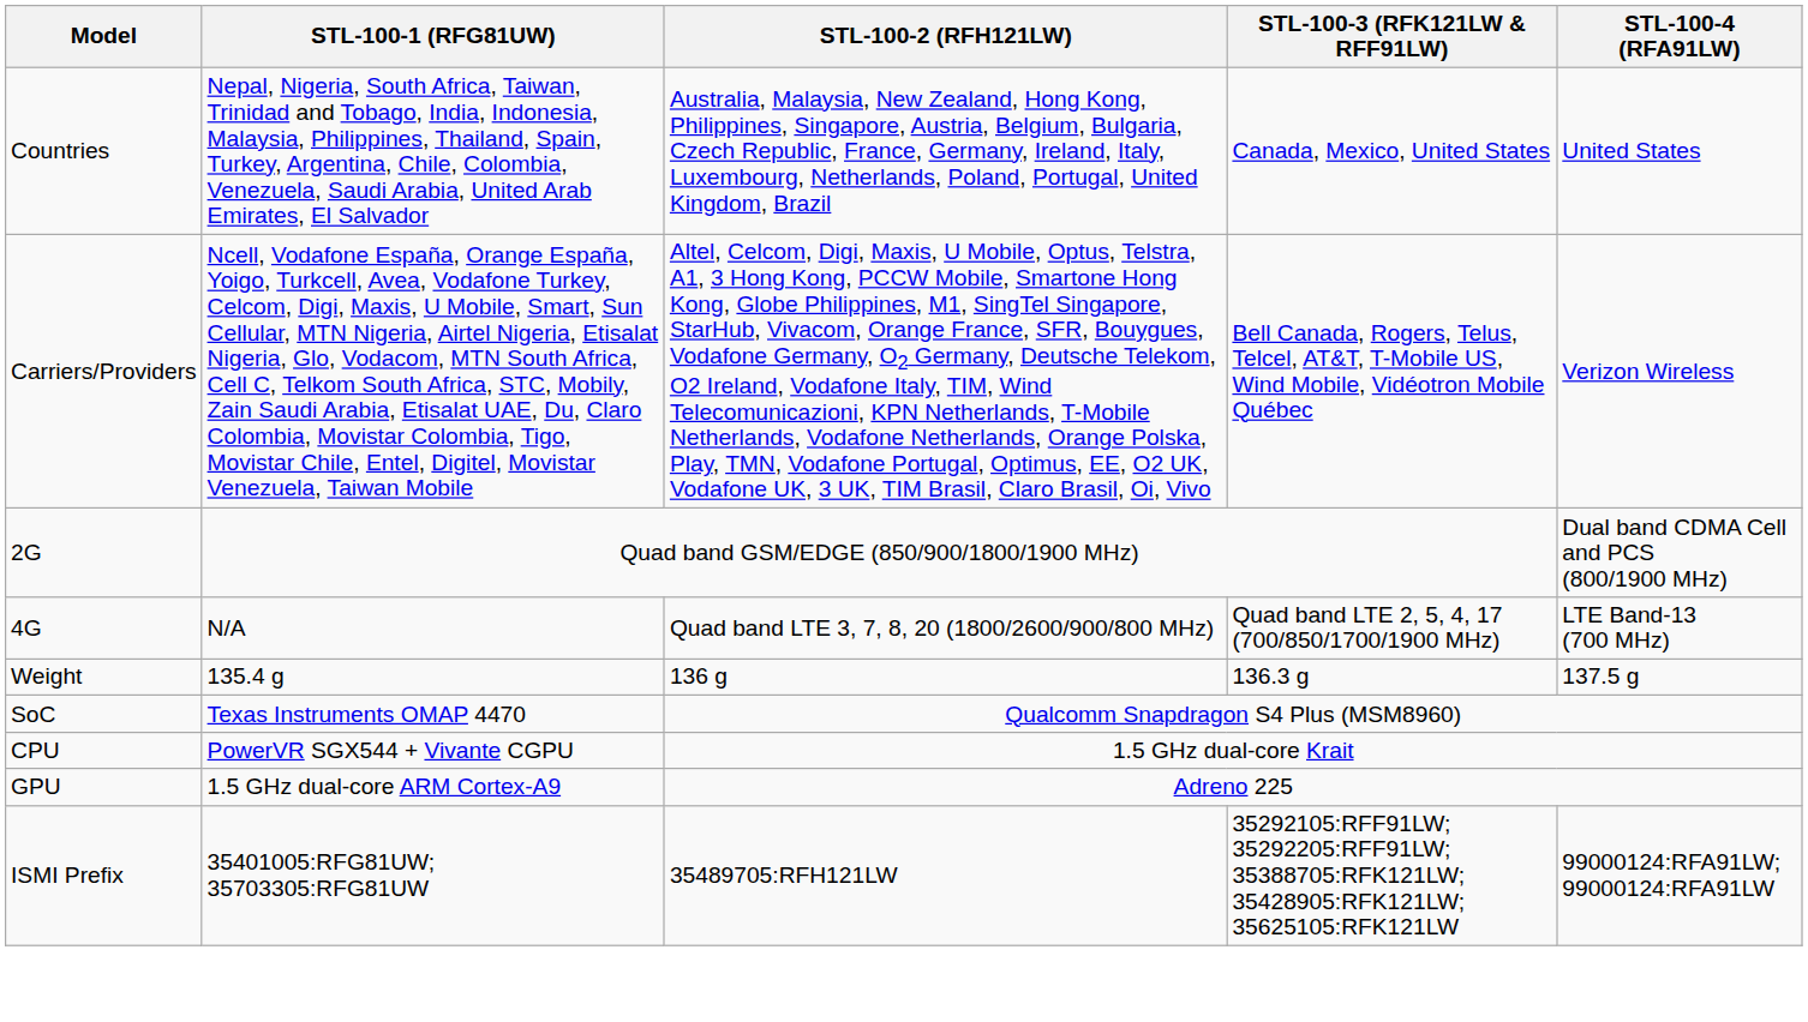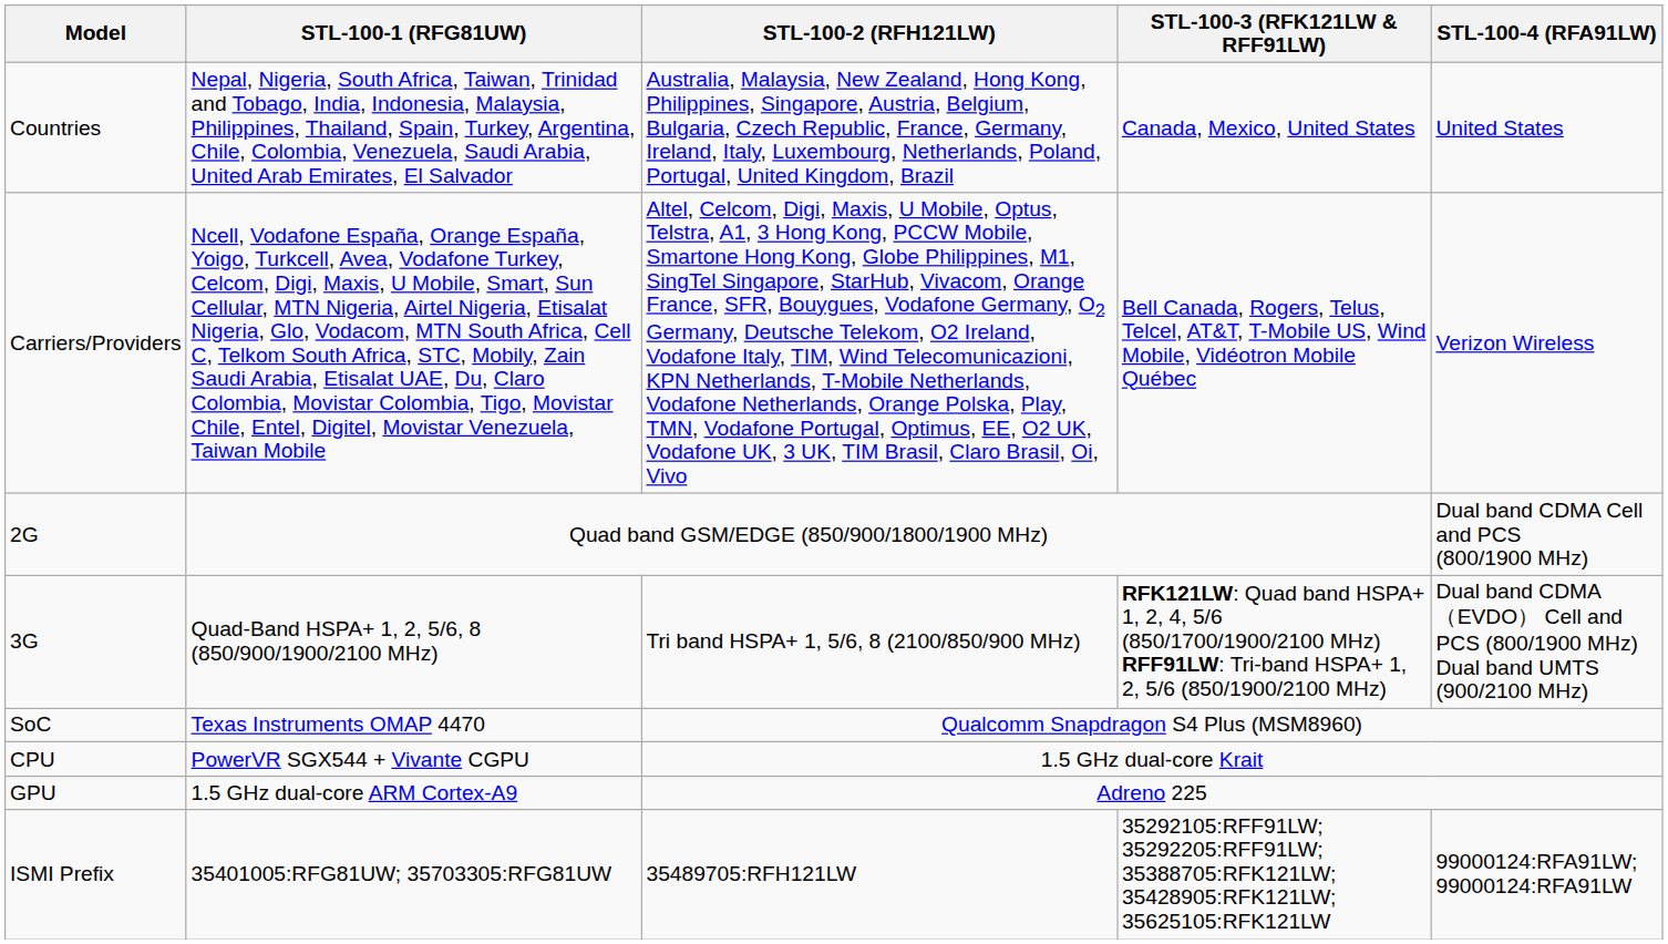 <table class="wikitable">
 <tr>
 <th>Model</th>
 <th>STL-100-1 (RFG81UW)</th>
 <th>STL-100-2 (RFH121LW)</th>
 <th>STL-100-3 (RFK121LW & RFF91LW)</th>
 <th>STL-100-4 (RFA91LW)</th>
 </tr>
 <tr>
 <td>Countries</td>
 <td><a href='#'>Nepal</a>, <a href='#'>Nigeria</a>, <a href='#'>South Africa</a>, <a href='#'>Taiwan</a>, <a href='#'>Trinidad</a> and <a href='#'>Tobago</a>, <a href='#'>India</a>, <a href='#'>Indonesia</a>, <a href='#'>Malaysia</a>, <a href='#'>Philippines</a>, <a href='#'>Thailand</a>, <a href='#'>Spain</a>, <a href='#'>Turkey</a>, <a href='#'>Argentina</a>, <a href='#'>Chile</a>, <a href='#'>Colombia</a>, <a href='#'>Venezuela</a>, <a href='#'>Saudi Arabia</a>, <a href='#'>United Arab Emirates</a>, <a href='#'>El Salvador</a></td>
 <td><a href='#'>Australia</a>, <a href='#'>Malaysia</a>, <a href='#'>New Zealand</a>, <a href='#'>Hong Kong</a>, <a href='#'>Philippines</a>, <a href='#'>Singapore</a>, <a href='#'>Austria</a>, <a href='#'>Belgium</a>, <a href='#'>Bulgaria</a>, <a href='#'>Czech Republic</a>, <a href='#'>France</a>, <a href='#'>Germany</a>, <a href='#'>Ireland</a>, <a href='#'>Italy</a>, <a href='#'>Luxembourg</a>, <a href='#'>Netherlands</a>, <a href='#'>Poland</a>, <a href='#'>Portugal</a>, <a href='#'>United Kingdom</a>,  <a href='#'>Brazil</a></td>
 <td><a href='#'>Canada</a>, <a href='#'>Mexico</a>, <a href='#'>United States</a></td>
 <td><a href='#'>United States</a></td>
 </tr>
 <tr>
 <td>Carriers/Providers</td>
 <td><a href='#'>Ncell</a>, <a href='#'>Vodafone España</a>, <a href='#'>Orange España</a>, <a href='#'>Yoigo</a>, <a href='#'>Turkcell</a>, <a href='#'>Avea</a>, <a href='#'>Vodafone Turkey</a>, <a href='#'>Celcom</a>, <a href='#'>Digi</a>, <a href='#'>Maxis</a>, <a href='#'>U Mobile</a>, <a href='#'>Smart</a>, <a href='#'>Sun Cellular</a>, <a href='#'>MTN Nigeria</a>, <a href='#'>Airtel Nigeria</a>, <a href='#'>Etisalat Nigeria</a>, <a href='#'>Glo</a>, <a href='#'>Vodacom</a>, <a href='#'>MTN South Africa</a>, <a href='#'>Cell C</a>, <a href='#'>Telkom South Africa</a>, <a href='#'>STC</a>, <a href='#'>Mobily</a>, <a href='#'>Zain Saudi Arabia</a>, <a href='#'>Etisalat UAE</a>, <a href='#'>Du</a>, <a href='#'>Claro Colombia</a>, <a href='#'>Movistar Colombia</a>, <a href='#'>Tigo</a>, <a href='#'>Movistar Chile</a>, <a href='#'>Entel</a>, <a href='#'>Digitel</a>, <a href='#'>Movistar Venezuela</a>, <a href='#'>Taiwan Mobile</a></td>
 <td><a href='#'>Altel</a>, <a href='#'>Celcom</a>, <a href='#'>Digi</a>, <a href='#'>Maxis</a>, <a href='#'>U Mobile</a>, <a href='#'>Optus</a>, <a href='#'>Telstra</a>, <a href='#'>A1</a>, <a href='#'>3 Hong Kong</a>, <a href='#'>PCCW Mobile</a>, <a href='#'>Smartone Hong Kong</a>, <a href='#'>Globe Philippines</a>, <a href='#'>M1</a>, <a href='#'>SingTel Singapore</a>, <a href='#'>StarHub</a>, <a href='#'>Vivacom</a>, <a href='#'>Orange France</a>, <a href='#'>SFR</a>, <a href='#'>Bouygues</a>, <a href='#'>Vodafone Germany</a>, <a href='#'>O<sub>2</sub> Germany</a>, <a href='#'>Deutsche Telekom</a>, <a href='#'>O2 Ireland</a>, <a href='#'>Vodafone Italy</a>, <a href='#'>TIM</a>, <a href='#'>Wind Telecomunicazioni</a>, <a href='#'>KPN Netherlands</a>, <a href='#'>T-Mobile Netherlands</a>, <a href='#'>Vodafone Netherlands</a>, <a href='#'>Orange Polska</a>, <a href='#'>Play</a>, <a href='#'>TMN</a>, <a href='#'>Vodafone Portugal</a>, <a href='#'>Optimus</a>, <a href='#'>EE</a>, <a href='#'>O2 UK</a>, <a href='#'>Vodafone UK</a>, <a href='#'>3 UK</a>, <a href='#'>TIM Brasil</a>, <a href='#'>Claro Brasil</a>, <a href='#'>Oi</a>, <a href='#'>Vivo</a></td>
 <td><a href='#'>Bell Canada</a>, <a href='#'>Rogers</a>, <a href='#'>Telus</a>, <a href='#'>Telcel</a>, <a href='#'>AT&T</a>, <a href='#'>T-Mobile US</a>, <a href='#'>Wind Mobile</a>, <a href='#'>Vidéotron Mobile Québec</a></td>
 <td><a href='#'>Verizon Wireless</a></td>
 </tr>
 <tr>
 <td>2G</td>
 <td colspan="3" style="text-align: center;">Quad band GSM/EDGE (850/900/1800/1900 MHz)</td>
 <td>Dual band CDMA Cell and PCS (800/1900 MHz)</td>
 </tr>
 <tr>
-<td>4G</td>
-<td>N/A</td>
-<td>Quad band LTE 3, 7, 8, 20 (1800/2600/900/800 MHz)</td>
-<td>Quad band LTE 2, 5, 4, 17 (700/850/1700/1900 MHz)</td>
-<td>LTE Band-13 (700 MHz)</td>
-</tr>
-<tr>
-<td>Weight</td>
-<td>135.4 g</td>
-<td>136 g</td>
-<td>136.3 g</td>
-<td>137.5 g</td>
+<td>3G</td>
+<td>Quad-Band HSPA+ 1, 2, 5/6, 8 (850/900/1900/2100 MHz)</td>
+<td>Tri band HSPA+ 1, 5/6, 8 (2100/850/900 MHz)</td>
+<td><strong>RFK121LW</strong>: Quad band HSPA+ 1, 2, 4, 5/6 (850/1700/1900/2100 MHz) <br> <strong>RFF91LW</strong>: Tri-band HSPA+ 1, 2, 5/6 (850/1900/2100 MHz)</td>
+<td>Dual band CDMA（EVDO） Cell and PCS (800/1900 MHz) <br> Dual band UMTS (900/2100 MHz)</td>
 </tr>
 <tr>
 <td>SoC</td>
 <td><a href='#'>Texas Instruments OMAP</a> 4470</td>
 <td colspan="3" style="text-align: center;"><a href='#'>Qualcomm Snapdragon</a> S4 Plus (MSM8960)</td>
 </tr>
 <tr>
 <td>CPU</td>
 <td><a href='#'>PowerVR</a> SGX544 + <a href='#'>Vivante</a> CGPU</td>
 <td colspan="3" style="text-align: center;">1.5 GHz dual-core <a href='#'>Krait</a></td>
 </tr>
 <tr>
 <td>GPU</td>
 <td>1.5 GHz dual-core <a href='#'>ARM Cortex-A9</a></td>
 <td colspan="3" style="text-align: center;"><a href='#'>Adreno</a> 225</td>
 </tr>
 <tr>
 <td>ISMI Prefix</td>
 <td>35401005:RFG81UW; 35703305:RFG81UW</td>
 <td>35489705:RFH121LW</td>
 <td>35292105:RFF91LW; 35292205:RFF91LW; 35388705:RFK121LW; 35428905:RFK121LW; 35625105:RFK121LW</td>
 <td>99000124:RFA91LW; 99000124:RFA91LW</td>
 </tr>
 </table>
